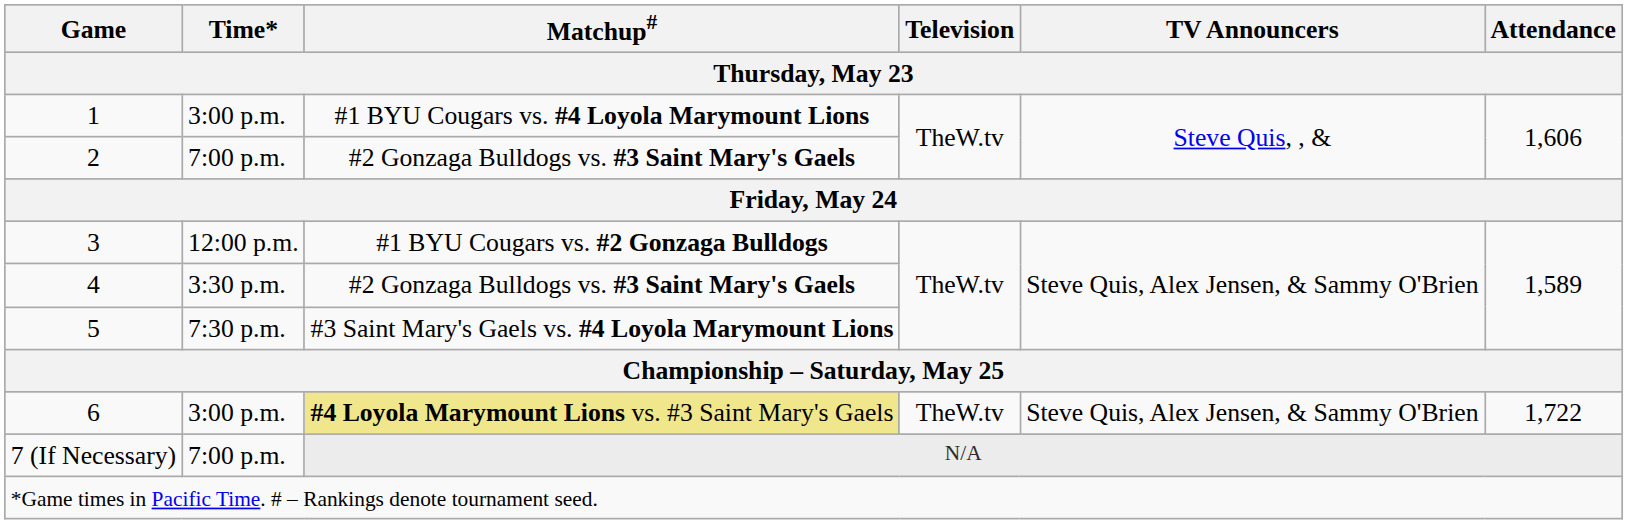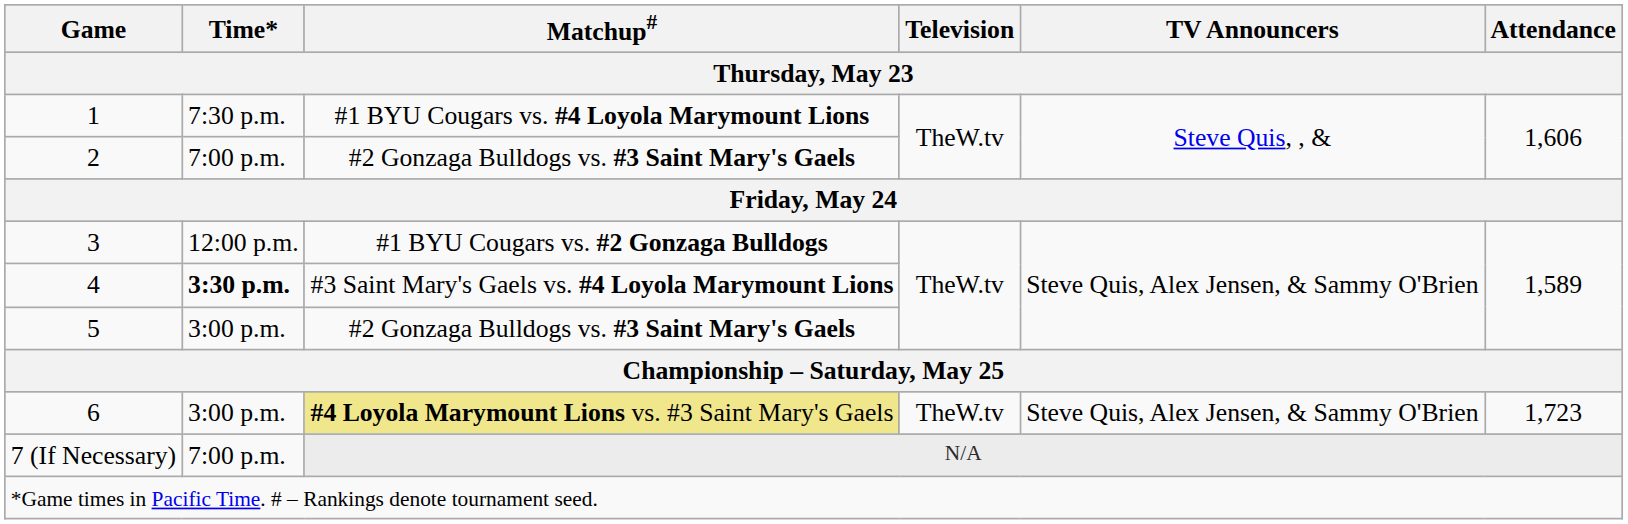 <table class="wikitable" style="font-size: 95%">
 <tr align="center">
 <th>Game</th>
 <th>Time*</th>
 <th>Matchup<sup>#</sup></th>
 <th>Television</th>
 <th>TV Announcers</th>
 <th>Attendance</th>
 </tr>
 <tr>
 <th colspan=7>Thursday, May 23</th>
 </tr>
 <tr>
 <td style="text-align:center;">1</td>
-<td>3:00 p.m.</td>
+<td>7:30 p.m.</td>
 <td style="text-align:center;">#1 BYU Cougars vs. <strong>#4 Loyola Marymount Lions </strong></td>
 <td rowspan=2 style="text-align:center;">TheW.tv</td>
 <td rowspan=2 style="text-align:center;"><a href='#'>Steve Quis</a>, , & </td>
 <td rowspan=2 style="text-align:center;">1,606</td>
 </tr>
 <tr>
 <td style="text-align:center;">2</td>
 <td>7:00 p.m.</td>
 <td style="text-align:center;">#2 Gonzaga Bulldogs vs. <strong>#3 Saint Mary's Gaels</strong></td>
 </tr>
 <tr>
 <th colspan=7>Friday, May 24</th>
 </tr>
 <tr>
 <td style="text-align:center;">3</td>
 <td>12:00 p.m.</td>
 <td style="text-align:center;">#1 BYU Cougars vs. <strong>#2 Gonzaga Bulldogs</strong></td>
 <td rowspan=3 style="text-align:center;">TheW.tv</td>
 <td rowspan=3 style="text-align:center;">Steve Quis, Alex Jensen, & Sammy O'Brien</td>
 <td rowspan=3 style="text-align:center;">1,589</td>
 </tr>
 <tr>
 <td style="text-align:center;">4</td>
-<td>3:30 p.m.</td>
-<td style="text-align:center;">#2 Gonzaga Bulldogs vs. <strong>#3 Saint Mary's Gaels</strong></td>
+<td><strong>3:30 p.m.</strong></td>
+<td style="text-align:center;">#3 Saint Mary's Gaels vs. <strong>#4 Loyola Marymount Lions</strong></td>
 </tr>
 <tr>
 <td style="text-align:center;">5</td>
-<td>7:30 p.m.</td>
-<td style="text-align:center;">#3 Saint Mary's Gaels vs. <strong>#4 Loyola Marymount Lions</strong></td>
+<td>3:00 p.m.</td>
+<td style="text-align:center;">#2 Gonzaga Bulldogs vs. <strong>#3 Saint Mary's Gaels</strong></td>
 </tr>
 <tr>
 <th colspan=7>Championship – Saturday, May 25</th>
 </tr>
 <tr>
 <td style="text-align:center;">6</td>
 <td>3:00 p.m.</td>
 <td style="background: khaki; text-align:center;"><strong>#4 Loyola Marymount Lions</strong> vs. #3 Saint Mary's Gaels</td>
 <td style="text-align:center;">TheW.tv</td>
 <td style="text-align:center;">Steve Quis, Alex Jensen, & Sammy O'Brien</td>
-<td style="text-align:center;">1,722</td>
+<td style="text-align:center;">1,723</td>
 </tr>
 <tr>
 <td style="text-align:center;">7 (If Necessary)</td>
 <td>7:00 p.m.</td>
 <td colspan=4 data-sort-value="" style="background: #ececec; color: #2C2C2C; vertical-align: middle; font-size: smaller; text-align: center; " class="table-na">N/A</td>
 </tr>
 <tr>
 <td colspan=7><small>*Game times in <a href='#'>Pacific Time</a>. # – Rankings denote tournament seed.</small></td>
 </tr>
 </table>
